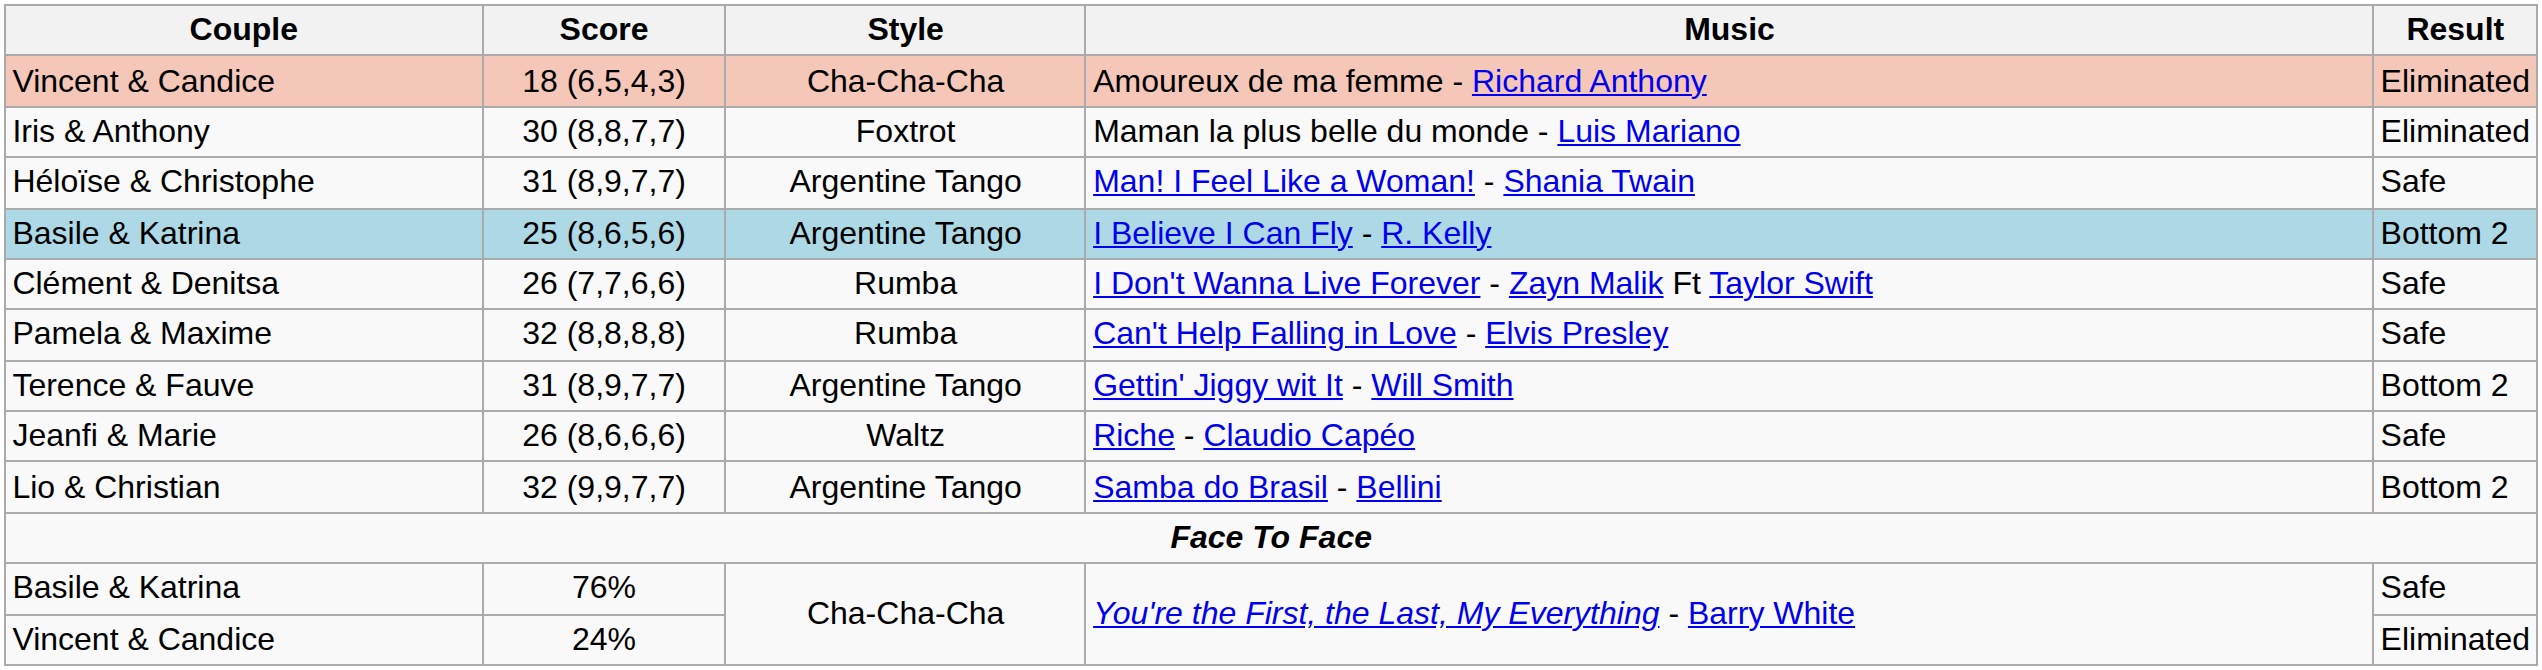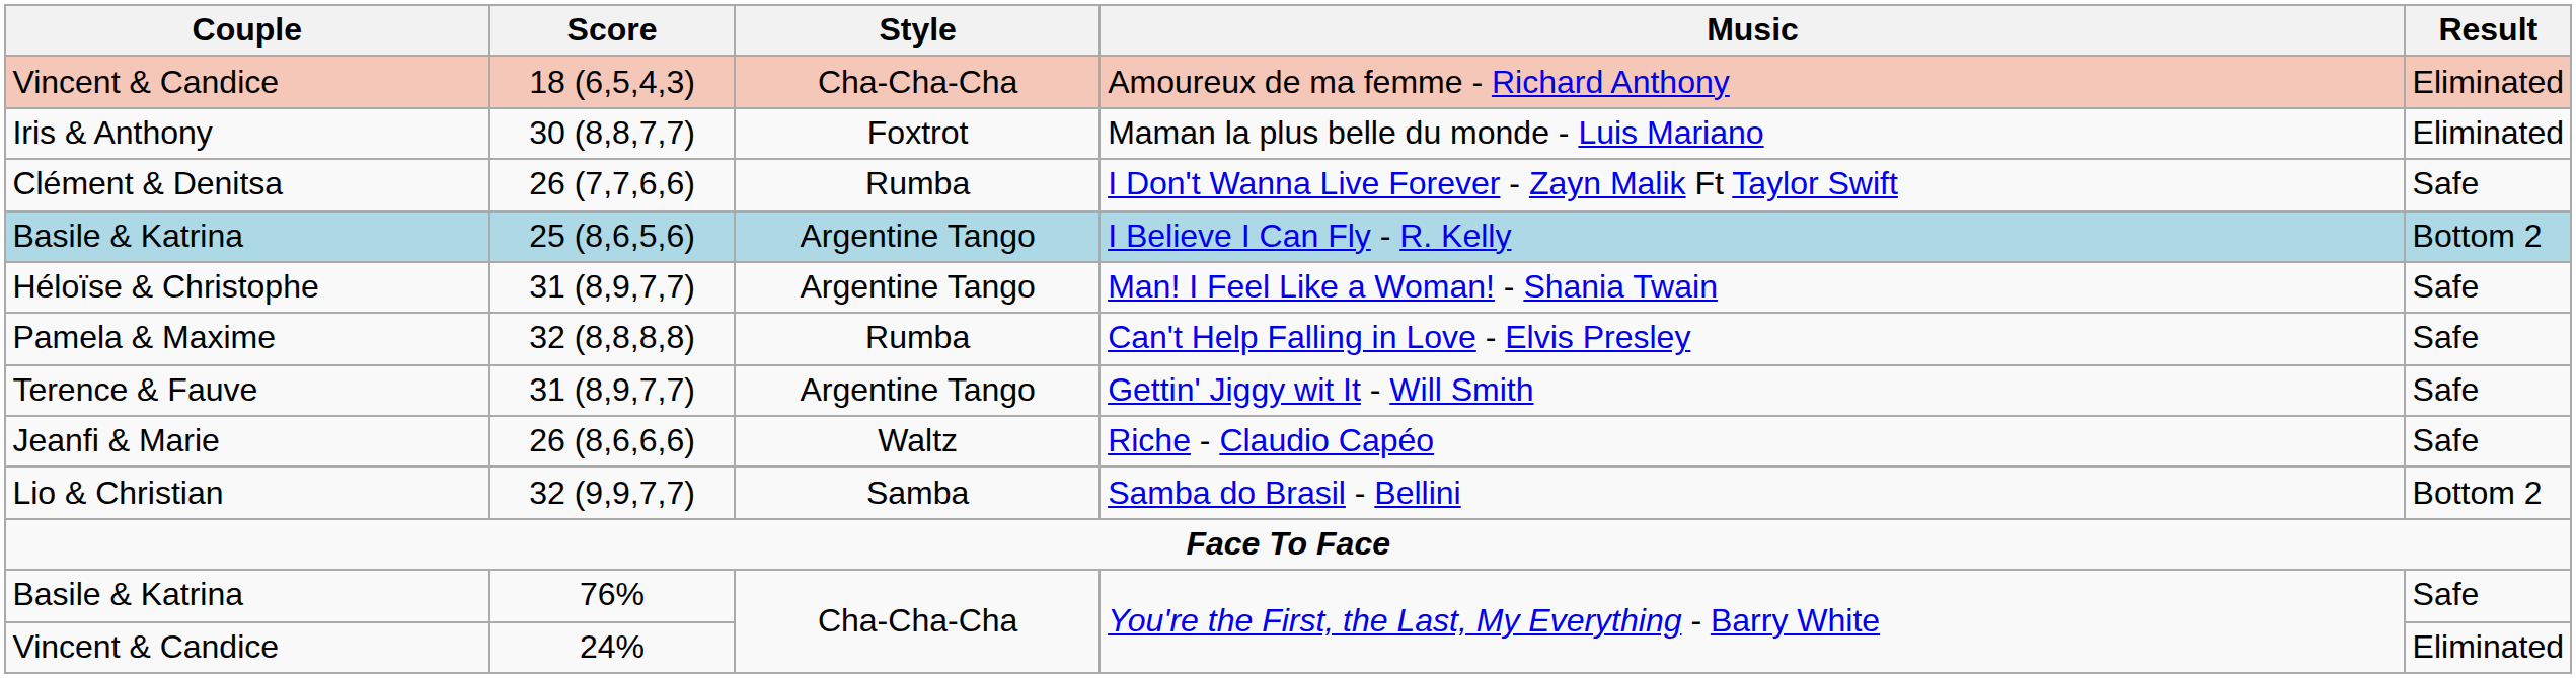 <table class="wikitable" style="width:80%;">
 <tr>
 <th style="width:20%;">Couple</th>
 <th style="width:10%;">Score</th>
 <th style="width:15%;">Style</th>
 <th style="width:60%;">Music</th>
 <th style="width:60%;">Result</th>
 </tr>
 <tr style="background-color:#f4c7b8;">
 <td>Vincent & Candice</td>
 <td style="text-align:center;">18 (6,5,4,3)</td>
 <td style="text-align:center;">Cha-Cha-Cha</td>
 <td>Amoureux de ma femme - <a href='#'>Richard Anthony</a></td>
 <td>Eliminated</td>
 </tr>
 <tr>
 <td>Iris & Anthony</td>
 <td style="text-align:center;">30 (8,8,7,7)</td>
 <td style="text-align:center;">Foxtrot</td>
 <td>Maman la plus belle du monde - <a href='#'>Luis Mariano</a></td>
 <td>Eliminated</td>
 </tr>
 <tr>
-<td>Héloïse & Christophe</td>
-<td style="text-align:center;">31 (8,9,7,7)</td>
-<td style="text-align:center;">Argentine Tango</td>
-<td><a href='#'>Man! I Feel Like a Woman!</a> - <a href='#'>Shania Twain</a></td>
+<td>Clément & Denitsa</td>
+<td style="text-align:center;">26 (7,7,6,6)</td>
+<td style="text-align:center;">Rumba</td>
+<td><a href='#'>I Don't Wanna Live Forever</a> - <a href='#'>Zayn Malik</a> Ft <a href='#'>Taylor Swift</a></td>
 <td>Safe</td>
 </tr>
 <tr style="background-color:lightblue;">
 <td>Basile & Katrina</td>
 <td style="text-align:center;">25 (8,6,5,6)</td>
 <td style="text-align:center;">Argentine Tango</td>
 <td><a href='#'>I Believe I Can Fly</a> - <a href='#'>R. Kelly</a></td>
 <td>Bottom 2</td>
 </tr>
 <tr>
-<td>Clément & Denitsa</td>
-<td style="text-align:center;">26 (7,7,6,6)</td>
-<td style="text-align:center;">Rumba</td>
-<td><a href='#'>I Don't Wanna Live Forever</a> - <a href='#'>Zayn Malik</a> Ft <a href='#'>Taylor Swift</a></td>
+<td>Héloïse & Christophe</td>
+<td style="text-align:center;">31 (8,9,7,7)</td>
+<td style="text-align:center;">Argentine Tango</td>
+<td><a href='#'>Man! I Feel Like a Woman!</a> - <a href='#'>Shania Twain</a></td>
 <td>Safe</td>
 </tr>
 <tr>
 <td>Pamela & Maxime</td>
 <td style="text-align:center;">32 (8,8,8,8)</td>
 <td style="text-align:center;">Rumba</td>
 <td><a href='#'>Can't Help Falling in Love</a> - <a href='#'>Elvis Presley</a></td>
 <td>Safe</td>
 </tr>
 <tr>
 <td>Terence & Fauve</td>
 <td style="text-align:center;">31 (8,9,7,7)</td>
 <td style="text-align:center;">Argentine Tango</td>
 <td><a href='#'>Gettin' Jiggy wit It</a> - <a href='#'>Will Smith</a></td>
-<td>Bottom 2</td>
+<td>Safe</td>
 </tr>
 <tr>
 <td>Jeanfi & Marie</td>
 <td style="text-align:center;">26 (8,6,6,6)</td>
 <td style="text-align:center;">Waltz</td>
 <td><a href='#'>Riche</a> - <a href='#'>Claudio Capéo</a></td>
 <td>Safe</td>
 </tr>
 <tr>
 <td>Lio & Christian</td>
 <td style="text-align:center;">32 (9,9,7,7)</td>
-<td style="text-align:center;">Argentine Tango</td>
+<td style="text-align:center;">Samba</td>
 <td><a href='#'>Samba do Brasil</a> - <a href='#'>Bellini</a></td>
 <td>Bottom 2</td>
 </tr>
 <tr>
 <td colspan=5 style="text-align:center;"><strong><em>Face To Face</em></strong></td>
 </tr>
 <tr>
 <td>Basile & Katrina</td>
 <td style="text-align:center;">76%</td>
 <td rowspan="2" style="text-align:center;">Cha-Cha-Cha</td>
 <td rowspan="2"><em><a href='#'>You're the First, the Last, My Everything</a></em> - <a href='#'>Barry White</a></td>
 <td>Safe</td>
 </tr>
 <tr>
 <td>Vincent & Candice</td>
 <td style="text-align:center;">24%</td>
 <td>Eliminated</td>
 </tr>
 <tr>
 </tr>
 </table>
